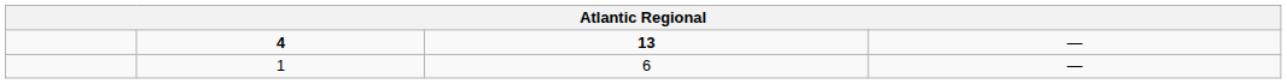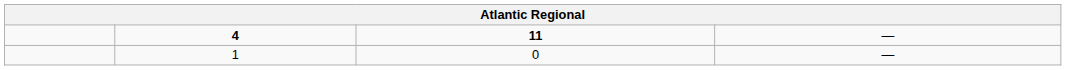 <table class="wikitable" style="font-size:90%; width: 75%; text-align: center">
 <tr>
 <th colspan=5>Atlantic Regional</th>
 </tr>
 <tr>
 <td><strong></strong></td>
 <td><strong>4</strong></td>
-<td><strong>13</strong></td>
+<td><strong>11</strong></td>
 <td>—</td>
 </tr>
 <tr>
 <td></td>
 <td>1</td>
-<td>6</td>
+<td>0</td>
 <td>—</td>
 </tr>
 </table>
